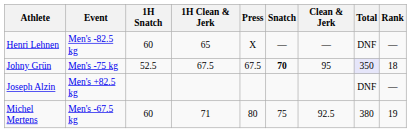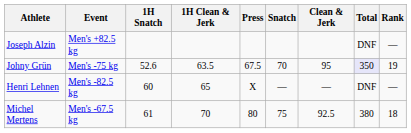 <table class="wikitable" style="font-size:90%">
 <tr>
 <th>Athlete</th>
 <th>Event</th>
 <th>1H Snatch</th>
 <th>1H Clean & Jerk</th>
 <th>Press</th>
 <th>Snatch</th>
 <th>Clean & Jerk</th>
 <th>Total</th>
 <th>Rank</th>
 </tr>
 <tr align=center>
+<td align=left><a href='#'>Joseph Alzin</a></td>
+<td align=left><a href='#'>Men's +82.5 kg</a></td>
+<td></td>
+<td></td>
+<td></td>
+<td></td>
+<td></td>
+<td>DNF</td>
+<td>—</td>
+</tr>
+<tr align=center>
+<td align=left><a href='#'>Johny Grün</a></td>
+<td align=left><a href='#'>Men's -75 kg</a></td>
+<td>52.6</td>
+<td>63.5</td>
+<td>67.5</td>
+<td>70</td>
+<td>95</td>
+<td style="background: lavender;">350</td>
+<td>19</td>
+</tr>
+<tr align=center>
 <td align=left><a href='#'>Henri Lehnen</a></td>
 <td align=left><a href='#'>Men's -82.5 kg</a></td>
 <td>60</td>
 <td>65</td>
 <td>X</td>
 <td>—</td>
 <td>—</td>
 <td>DNF</td>
 <td>—</td>
 </tr>
 <tr align=center>
-<td align=left><a href='#'>Johny Grün</a></td>
-<td align=left><a href='#'>Men's -75 kg</a></td>
-<td>52.5</td>
-<td>67.5</td>
-<td>67.5</td>
-<td><strong>70</strong></td>
-<td>95</td>
-<td style="background: lavender;">350</td>
-<td>18</td>
-</tr>
-<tr align=center>
-<td align=left><a href='#'>Joseph Alzin</a></td>
-<td align=left><a href='#'>Men's +82.5 kg</a></td>
-<td></td>
-<td></td>
-<td></td>
-<td></td>
-<td></td>
-<td>DNF</td>
-<td>—</td>
-</tr>
-<tr align=center>
 <td align=left><a href='#'>Michel Mertens</a></td>
 <td align=left><a href='#'>Men's -67.5 kg</a></td>
-<td>60</td>
-<td>71</td>
+<td>61</td>
+<td>70</td>
 <td>80</td>
 <td>75</td>
 <td>92.5</td>
 <td>380</td>
-<td>19</td>
+<td>18</td>
 </tr>
 </table>
